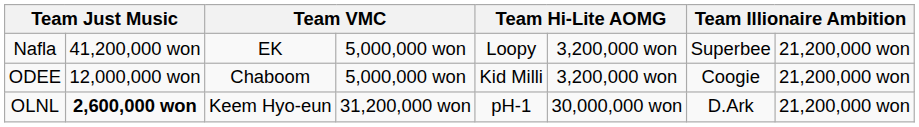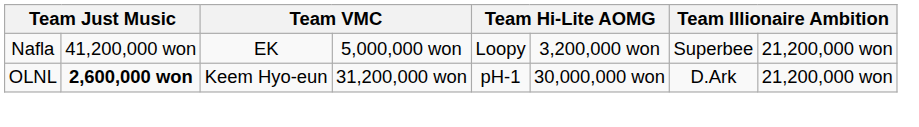 <table class="wikitable" border="2" style="text-align:center">
 <tr>
 <th colspan="2">Team Just Music</th>
 <th colspan="2">Team VMC</th>
 <th colspan="2">Team Hi-Lite AOMG</th>
 <th colspan="2">Team Illionaire Ambition</th>
 </tr>
 <tr>
 <td>Nafla</td>
 <td>41,200,000 won</td>
 <td>EK</td>
 <td>5,000,000 won</td>
 <td>Loopy</td>
 <td>3,200,000 won</td>
 <td>Superbee</td>
 <td>21,200,000 won</td>
 </tr>
 <tr>
-<td>ODEE</td>
-<td>12,000,000 won</td>
-<td>Chaboom</td>
-<td>5,000,000 won</td>
-<td>Kid Milli</td>
-<td>3,200,000 won</td>
-<td>Coogie</td>
-<td>21,200,000 won</td>
-</tr>
-<tr>
 <td>OLNL</td>
 <td><strong>2,600,000 won</strong></td>
 <td>Keem Hyo-eun</td>
 <td>31,200,000 won</td>
 <td>pH-1</td>
 <td>30,000,000 won</td>
 <td>D.Ark</td>
 <td>21,200,000 won</td>
 </tr>
 </table>
